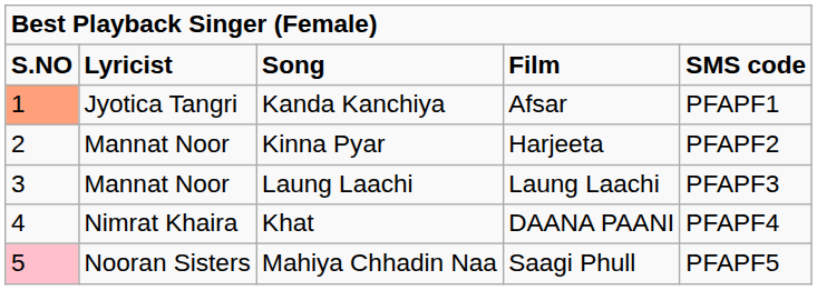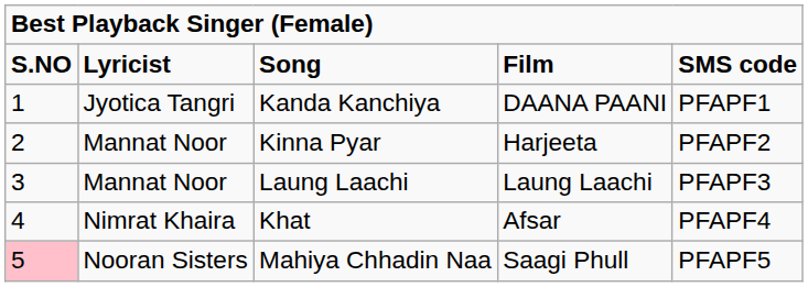 <table class="wikitable">
 <tr>
 <td colspan="5"><strong>Best Playback Singer (Female)</strong></td>
 </tr>
 <tr>
 <td><strong>S.NO</strong></td>
 <td><strong>Lyricist</strong></td>
 <td><strong>Song</strong></td>
 <td><strong>Film</strong></td>
 <td><strong>SMS code</strong></td>
 </tr>
 <tr>
-<td style="background: lightsalmon;">1</td>
+<td>1</td>
 <td>Jyotica Tangri</td>
 <td>Kanda Kanchiya</td>
-<td>Afsar</td>
+<td>DAANA PAANI</td>
 <td>PFAPF1</td>
 </tr>
 <tr>
 <td>2</td>
 <td>Mannat Noor</td>
 <td>Kinna Pyar</td>
 <td>Harjeeta</td>
 <td>PFAPF2</td>
 </tr>
 <tr>
 <td>3</td>
 <td>Mannat Noor</td>
 <td>Laung Laachi</td>
 <td>Laung Laachi</td>
 <td>PFAPF3</td>
 </tr>
 <tr>
 <td>4</td>
 <td>Nimrat Khaira</td>
 <td>Khat</td>
-<td>DAANA PAANI</td>
+<td>Afsar</td>
 <td>PFAPF4</td>
 </tr>
 <tr>
 <td style="background: pink;">5</td>
 <td>Nooran Sisters</td>
 <td>Mahiya Chhadin Naa</td>
 <td>Saagi Phull</td>
 <td>PFAPF5</td>
 </tr>
 </table>
